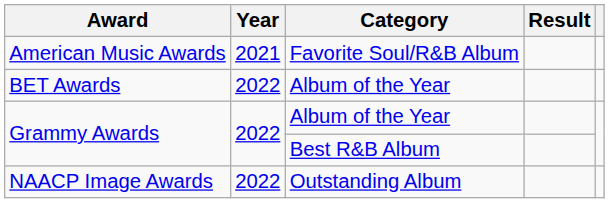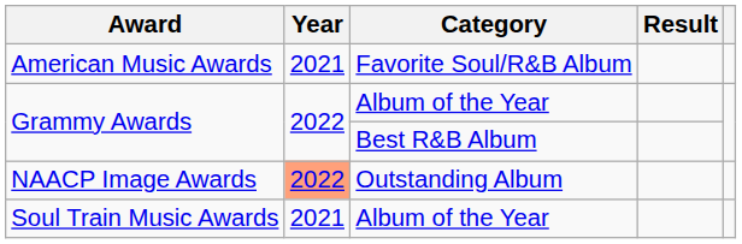 <table class="wikitable">
 <tr>
 <th scope="col">Award</th>
 <th scope="col">Year</th>
 <th scope="col">Category</th>
 <th scope="col">Result</th>
 <th scope="col"></th>
 </tr>
 <tr>
 <td rowspan="1"><a href='#'>American Music Awards</a></td>
 <td rowspan="1"><a href='#'>2021</a></td>
 <td><a href='#'>Favorite Soul/R&B Album</a></td>
 <td></td>
 <td rowspan="1" align="center"></td>
 </tr>
 <tr>
-<td rowspan="1"><a href='#'>BET Awards</a></td>
-<td rowspan="1"><a href='#'>2022</a></td>
-<td><a href='#'>Album of the Year</a></td>
-<td></td>
-<td rowspan="1" align="center"></td>
-</tr>
-<tr>
 <td rowspan="2"><a href='#'>Grammy Awards</a></td>
 <td rowspan="2"><a href='#'>2022</a></td>
 <td><a href='#'>Album of the Year</a></td>
 <td></td>
 <td rowspan="2" align="center"></td>
 </tr>
 <tr>
 <td><a href='#'>Best R&B Album</a></td>
 <td></td>
 </tr>
 <tr>
 <td rowspan="1"><a href='#'>NAACP Image Awards</a></td>
-<td rowspan="1"><a href='#'>2022</a></td>
+<td rowspan="1" style="background: lightsalmon;"><a href='#'>2022</a></td>
 <td><a href='#'>Outstanding Album</a></td>
 <td></td>
 <td rowspan="1" align="center"></td>
 </tr>
+<tr>
+<td rowspan="1"><a href='#'>Soul Train Music Awards</a></td>
+<td rowspan="1"><a href='#'>2021</a></td>
+<td><a href='#'>Album of the Year</a></td>
+<td></td>
+<td rowspan="1" align="center"></td>
+</tr>
 </table>
